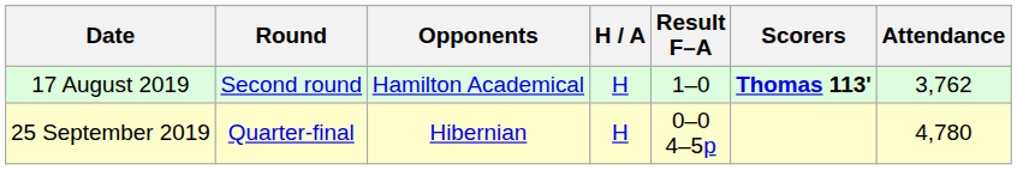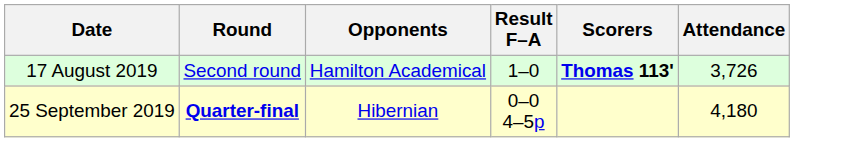 <table class="wikitable" style="text-align:center">
 <tr>
 <th>Date</th>
 <th>Round</th>
 <th>Opponents</th>
-<th>H / A</th>
 <th>Result<br>F–A</th>
 <th>Scorers</th>
 <th>Attendance</th>
 </tr>
 <tr bgcolor=#ddffdd>
 <td>17 August 2019</td>
 <td><a href='#'>Second round</a></td>
 <td><a href='#'>Hamilton Academical</a></td>
-<td><a href='#'>H</a></td>
 <td>1–0 </td>
 <td><strong><a href='#'>Thomas</a> 113'</strong></td>
-<td>3,762</td>
+<td>3,726</td>
 </tr>
 <tr bgcolor=#ffffcc>
 <td>25 September 2019</td>
-<td><a href='#'>Quarter-final</a></td>
+<td><strong><a href='#'>Quarter-final</a></strong></td>
 <td><a href='#'>Hibernian</a></td>
-<td><a href='#'>H</a></td>
 <td>0–0 <br>4–5<a href='#'>p</a></td>
 <td></td>
-<td>4,780</td>
+<td>4,180</td>
 </tr>
 </table>
